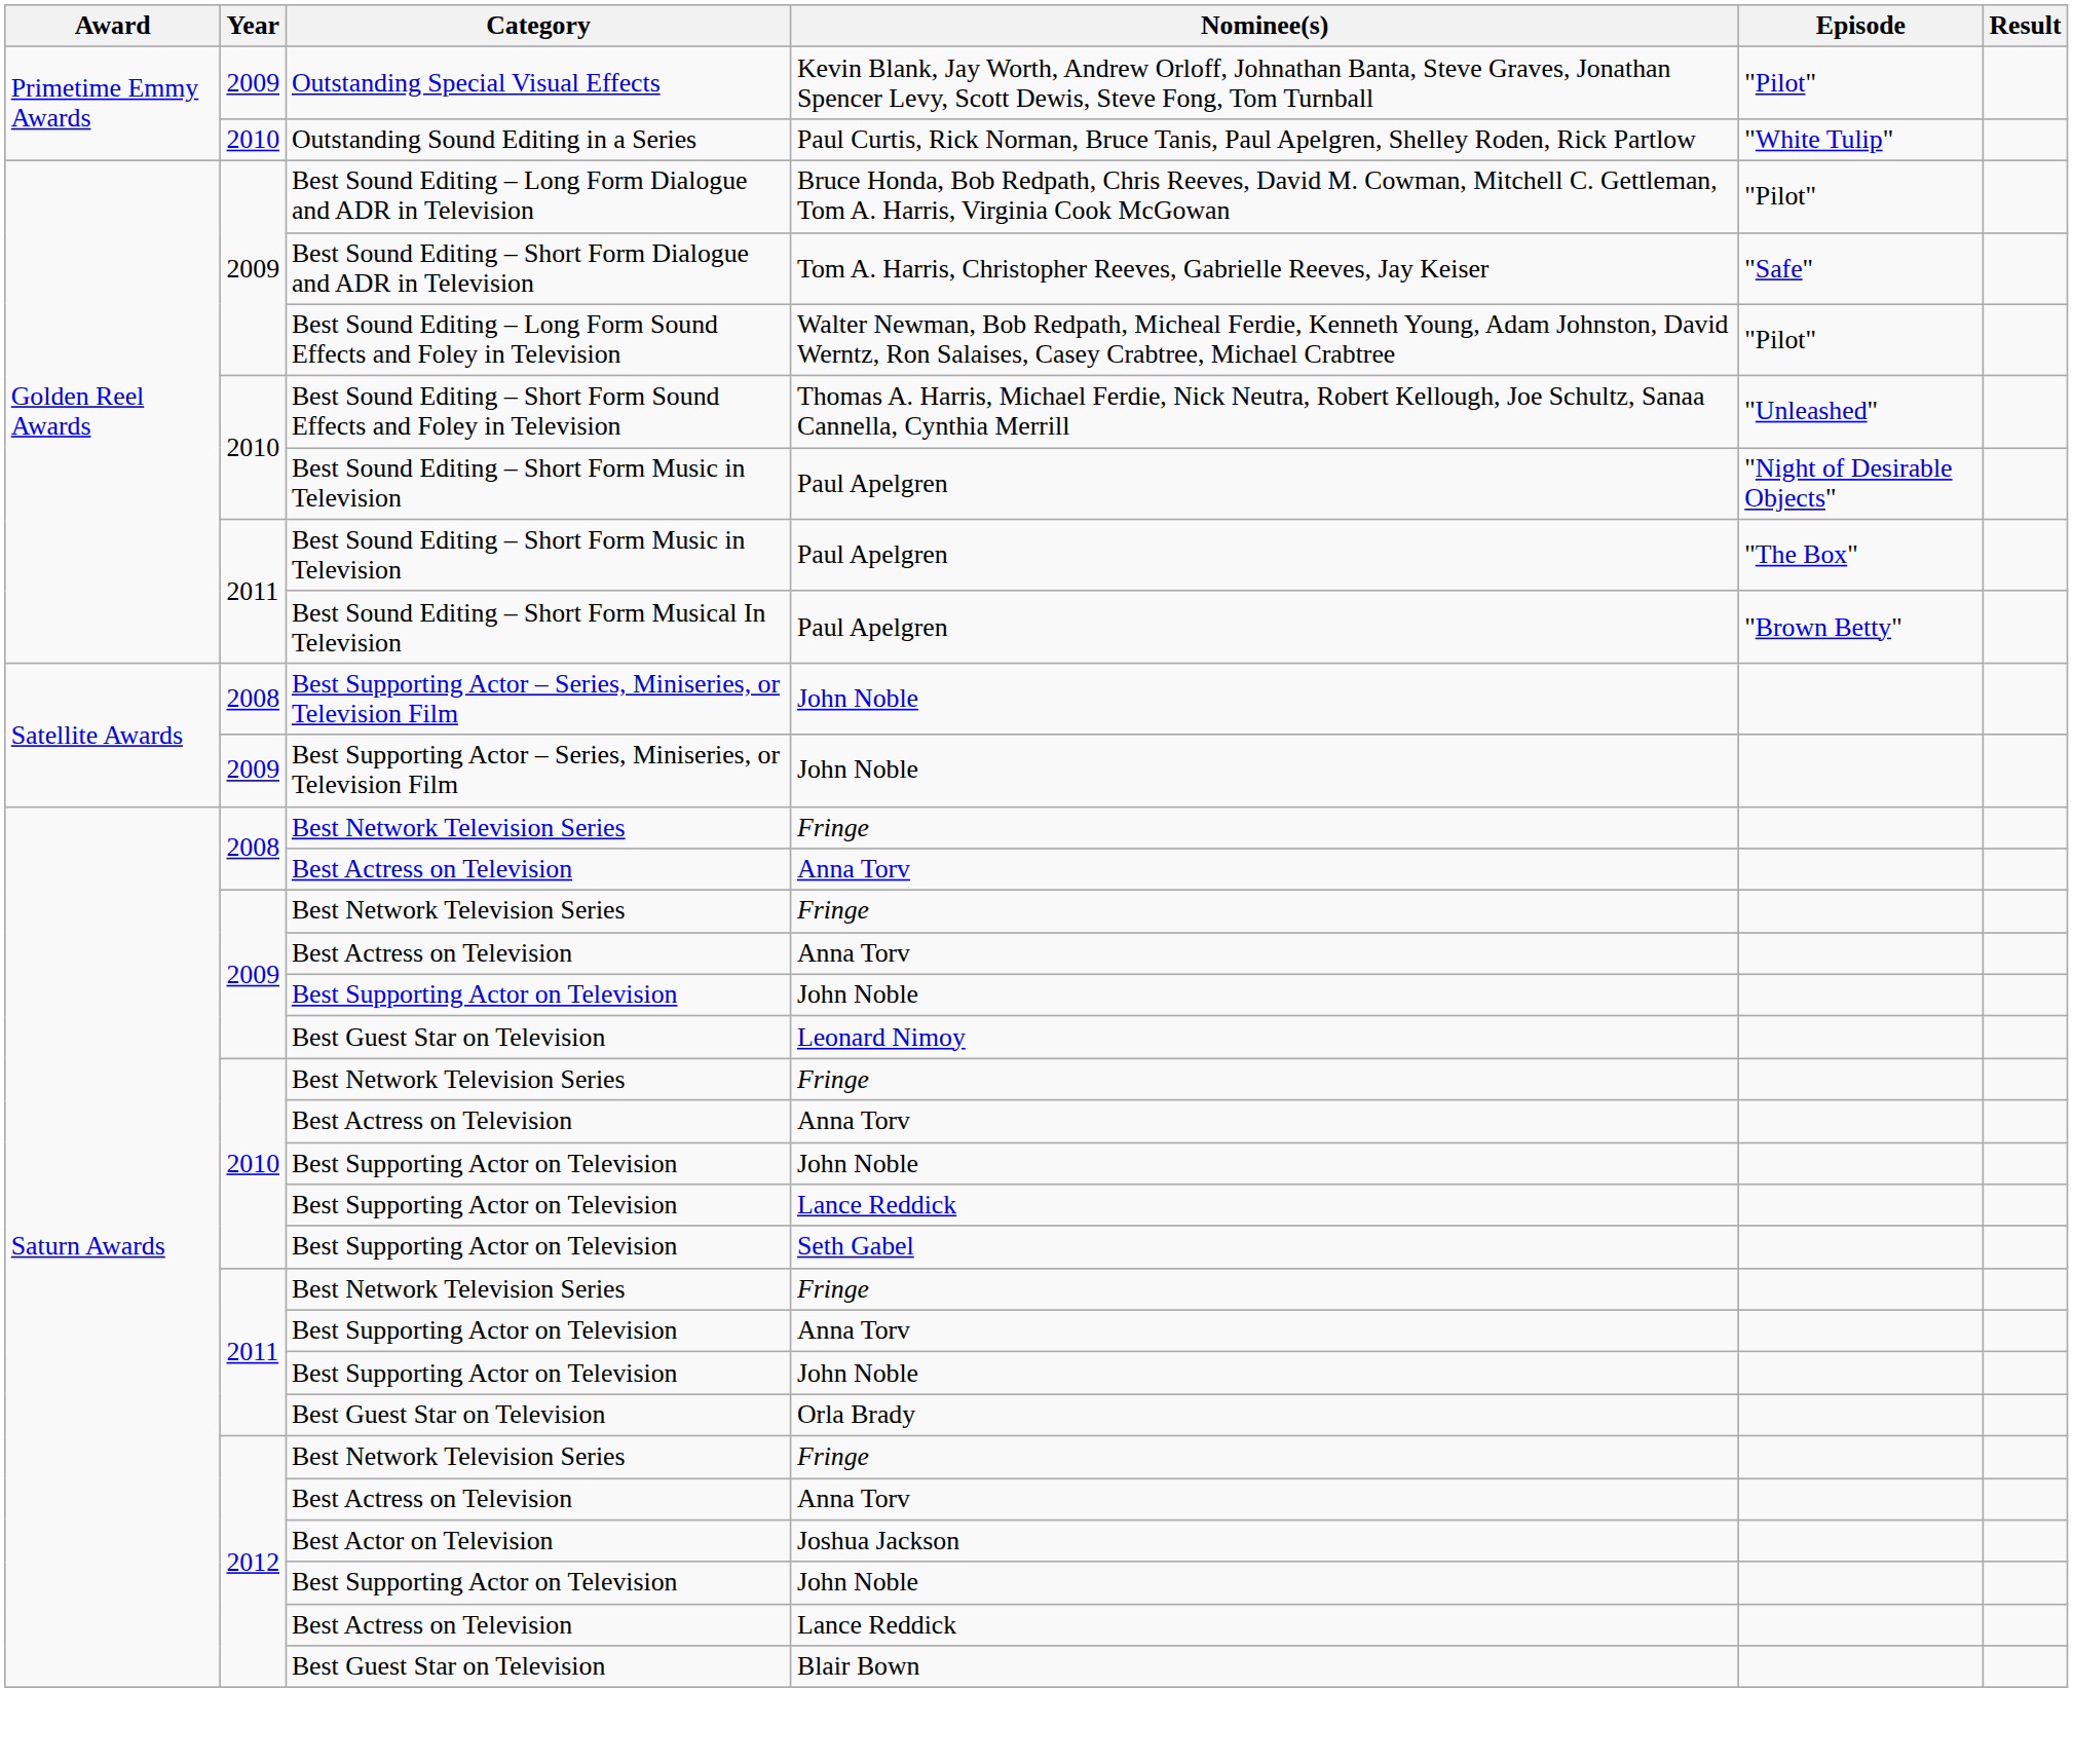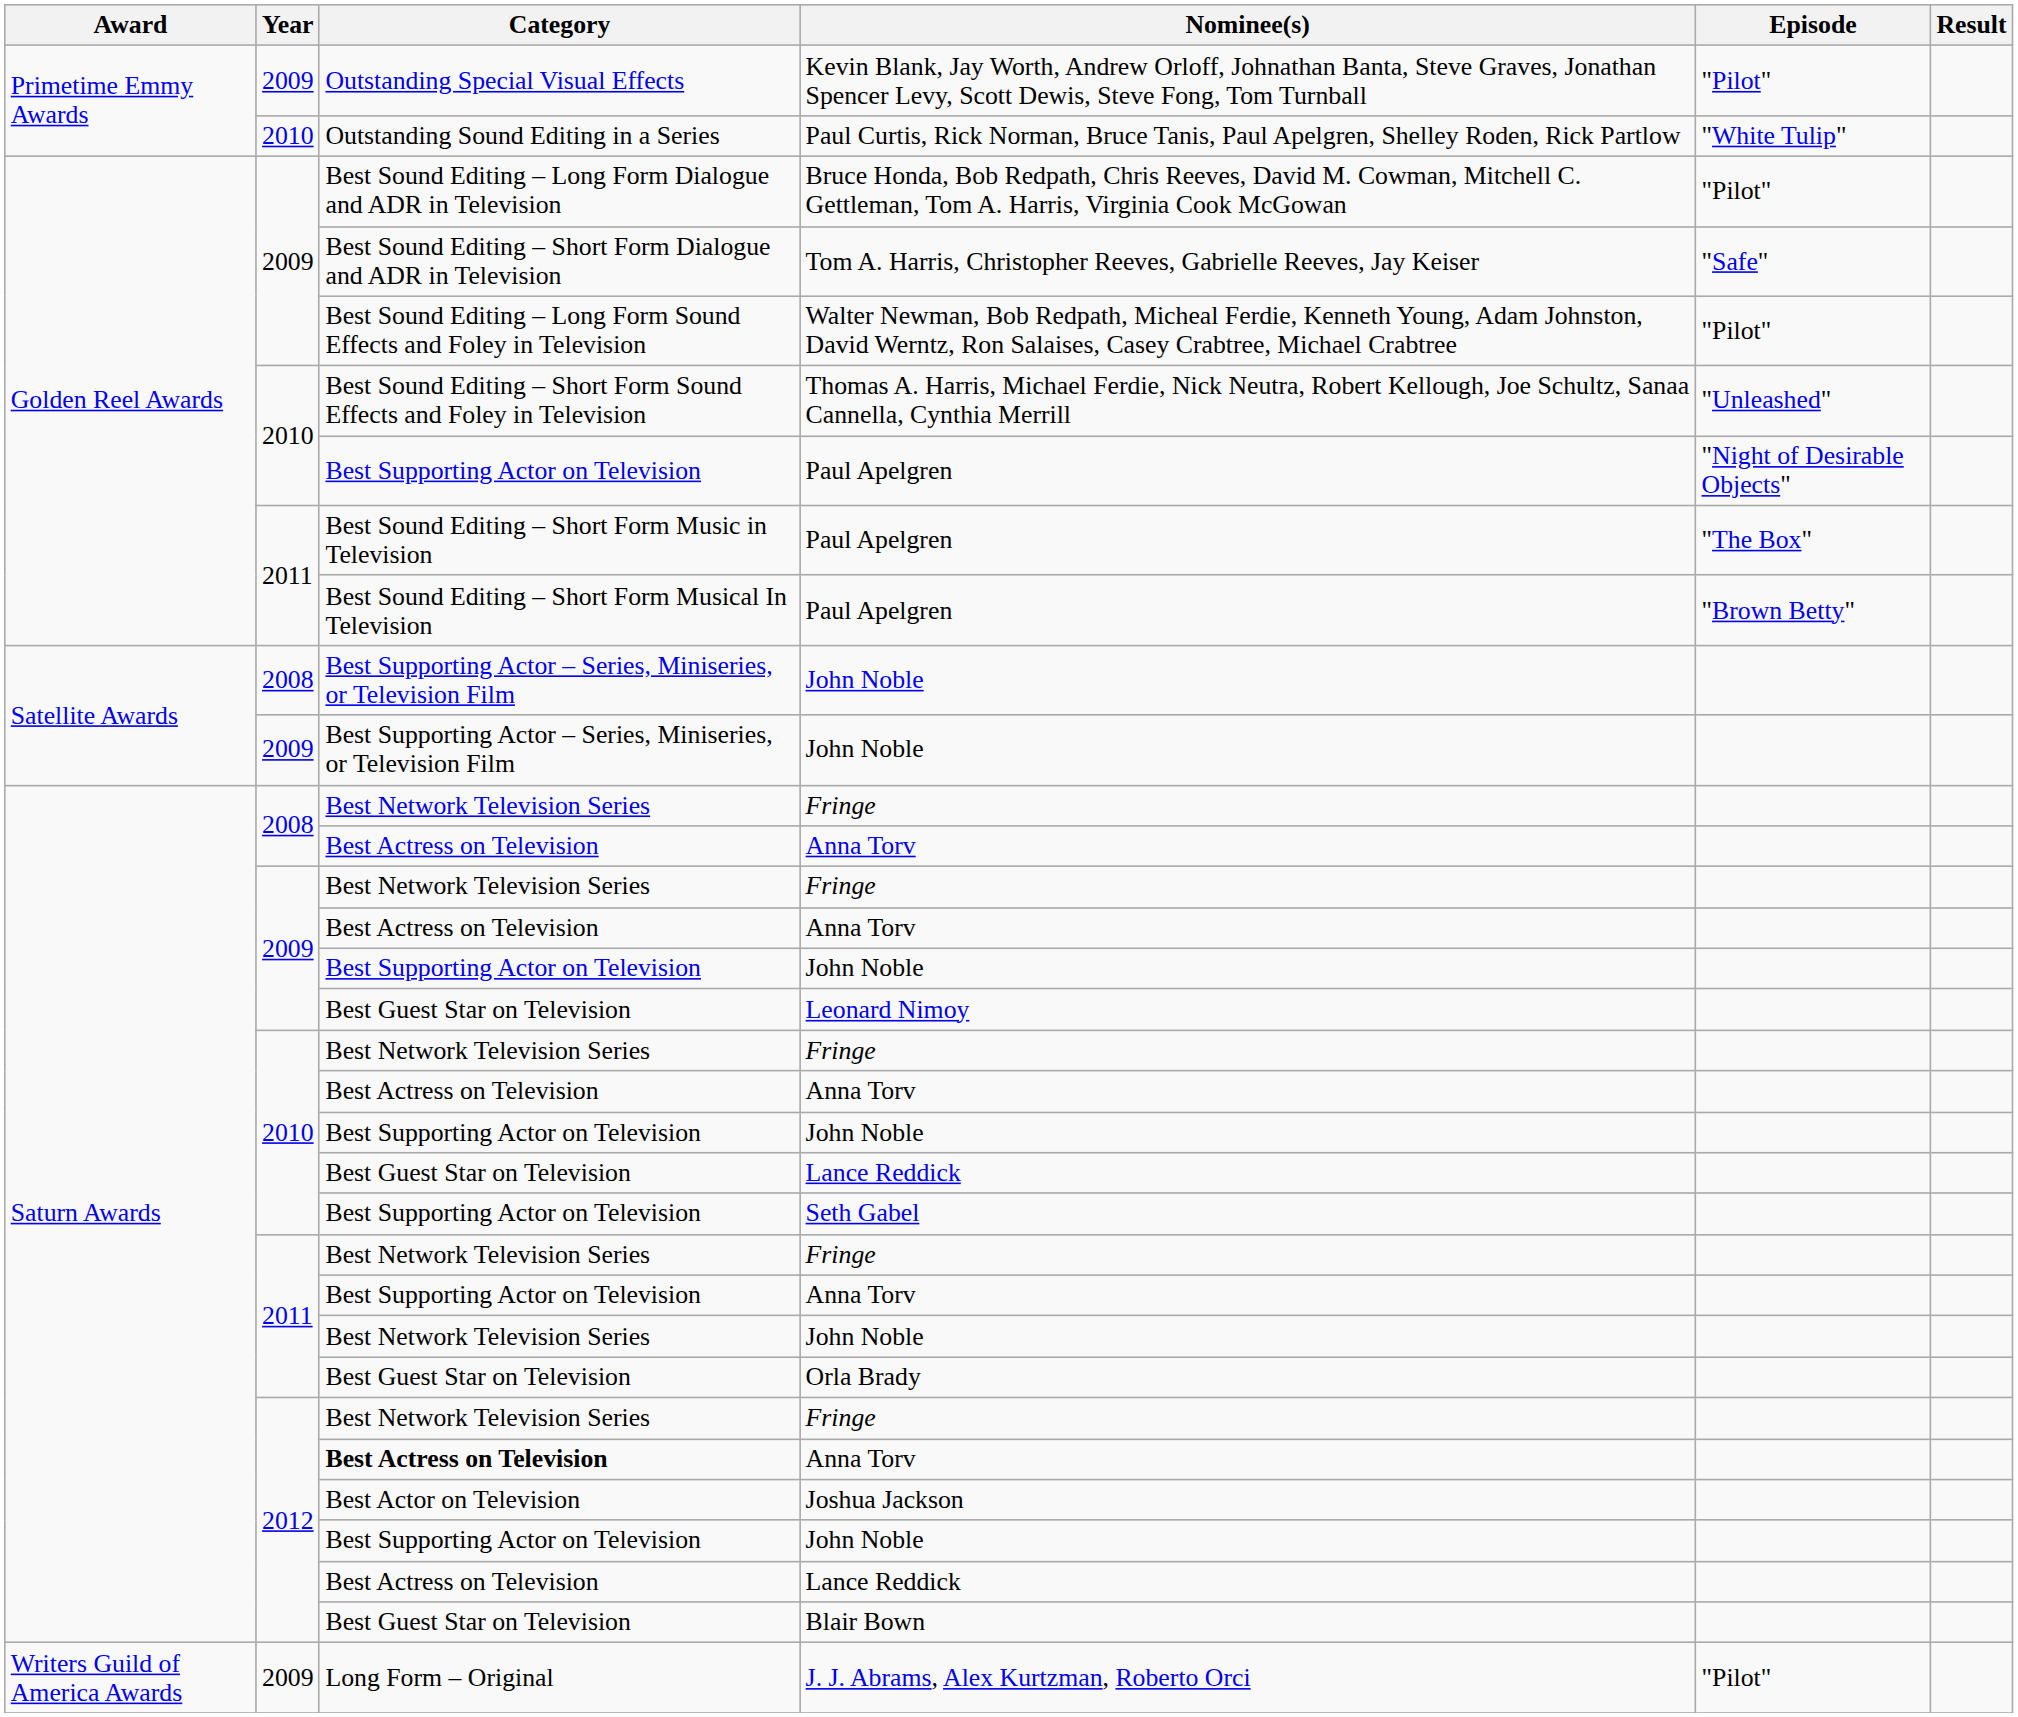 <table class="wikitable">
 <tr>
 <th>Award</th>
 <th>Year</th>
 <th>Category</th>
 <th>Nominee(s)</th>
 <th>Episode</th>
 <th>Result</th>
 </tr>
 <tr>
 <td rowspan=2><a href='#'>Primetime Emmy Awards</a></td>
 <td><a href='#'>2009</a></td>
 <td><a href='#'>Outstanding Special Visual Effects</a></td>
 <td>Kevin Blank, Jay Worth, Andrew Orloff, Johnathan Banta, Steve Graves, Jonathan Spencer Levy, Scott Dewis, Steve Fong, Tom Turnball</td>
 <td>"<a href='#'>Pilot</a>"</td>
 <td></td>
 </tr>
 <tr>
 <td><a href='#'>2010</a></td>
 <td>Outstanding Sound Editing in a Series</td>
 <td>Paul Curtis, Rick Norman, Bruce Tanis, Paul Apelgren, Shelley Roden, Rick Partlow</td>
 <td>"<a href='#'>White Tulip</a>"</td>
 <td></td>
 </tr>
 <tr>
 <td rowspan=7><a href='#'>Golden Reel Awards</a></td>
 <td rowspan=3>2009</td>
 <td>Best Sound Editing – Long Form Dialogue and ADR in Television</td>
 <td>Bruce Honda, Bob Redpath, Chris Reeves, David M. Cowman, Mitchell C. Gettleman, Tom A. Harris, Virginia Cook McGowan</td>
 <td>"Pilot"</td>
 <td></td>
 </tr>
 <tr>
 <td>Best Sound Editing – Short Form Dialogue and ADR in Television</td>
 <td>Tom A. Harris, Christopher Reeves, Gabrielle Reeves, Jay Keiser</td>
 <td>"<a href='#'>Safe</a>"</td>
 <td></td>
 </tr>
 <tr>
 <td>Best Sound Editing – Long Form Sound Effects and Foley in Television</td>
 <td>Walter Newman, Bob Redpath, Micheal Ferdie, Kenneth Young, Adam Johnston, David Werntz, Ron Salaises, Casey Crabtree, Michael Crabtree</td>
 <td>"Pilot"</td>
 <td></td>
 </tr>
 <tr>
 <td rowspan=2>2010</td>
 <td>Best Sound Editing – Short Form Sound Effects and Foley in Television</td>
 <td>Thomas A. Harris, Michael Ferdie, Nick Neutra, Robert Kellough, Joe Schultz, Sanaa Cannella, Cynthia Merrill</td>
 <td>"<a href='#'>Unleashed</a>"</td>
 <td></td>
 </tr>
 <tr>
-<td>Best Sound Editing – Short Form Music in Television</td>
+<td><a href='#'>Best Supporting Actor on Television</a></td>
 <td>Paul Apelgren</td>
 <td>"<a href='#'>Night of Desirable Objects</a>"</td>
 <td></td>
 </tr>
 <tr>
 <td rowspan=2>2011</td>
 <td>Best Sound Editing – Short Form Music in Television</td>
 <td>Paul Apelgren</td>
 <td>"<a href='#'>The Box</a>"</td>
 <td></td>
 </tr>
 <tr>
 <td>Best Sound Editing – Short Form Musical In Television</td>
 <td>Paul Apelgren</td>
 <td>"<a href='#'>Brown Betty</a>"</td>
 <td></td>
 </tr>
 <tr>
 <td rowspan=2><a href='#'>Satellite Awards</a></td>
 <td rowspan=1><a href='#'>2008</a></td>
 <td><a href='#'>Best Supporting Actor – Series, Miniseries, or Television Film</a></td>
 <td><a href='#'>John Noble</a></td>
 <td></td>
 <td></td>
 </tr>
 <tr>
 <td rowspan=1><a href='#'>2009</a></td>
 <td>Best Supporting Actor – Series, Miniseries, or Television Film</td>
 <td>John Noble</td>
 <td></td>
 <td></td>
 </tr>
 <tr>
 <td rowspan=21><a href='#'>Saturn Awards</a></td>
 <td rowspan=2><a href='#'>2008</a></td>
 <td><a href='#'>Best Network Television Series</a></td>
 <td><em>Fringe</em></td>
 <td></td>
 <td></td>
 </tr>
 <tr>
 <td><a href='#'>Best Actress on Television</a></td>
 <td><a href='#'>Anna Torv</a></td>
 <td></td>
 <td></td>
 </tr>
 <tr>
 <td rowspan=4><a href='#'>2009</a></td>
 <td>Best Network Television Series</td>
 <td><em>Fringe</em></td>
 <td></td>
 <td></td>
 </tr>
 <tr>
 <td>Best Actress on Television</td>
 <td>Anna Torv</td>
 <td></td>
 <td></td>
 </tr>
 <tr>
 <td><a href='#'>Best Supporting Actor on Television</a></td>
 <td>John Noble</td>
 <td></td>
 <td></td>
 </tr>
 <tr>
 <td>Best Guest Star on Television</td>
 <td><a href='#'>Leonard Nimoy</a></td>
 <td></td>
 <td></td>
 </tr>
 <tr>
 <td rowspan=5><a href='#'>2010</a></td>
 <td>Best Network Television Series</td>
 <td><em>Fringe</em></td>
 <td></td>
 <td></td>
 </tr>
 <tr>
 <td>Best Actress on Television</td>
 <td>Anna Torv</td>
 <td></td>
 <td></td>
 </tr>
 <tr>
 <td>Best Supporting Actor on Television</td>
 <td>John Noble</td>
 <td></td>
 <td></td>
 </tr>
 <tr>
-<td>Best Supporting Actor on Television</td>
+<td>Best Guest Star on Television</td>
 <td><a href='#'>Lance Reddick</a></td>
 <td></td>
 <td></td>
 </tr>
 <tr>
 <td>Best Supporting Actor on Television</td>
 <td><a href='#'>Seth Gabel</a></td>
 <td></td>
 <td></td>
 </tr>
 <tr>
 <td rowspan=4><a href='#'>2011</a></td>
 <td>Best Network Television Series</td>
 <td><em>Fringe</em></td>
 <td></td>
 <td></td>
 </tr>
 <tr>
 <td>Best Supporting Actor on Television</td>
 <td>Anna Torv</td>
 <td></td>
 <td></td>
 </tr>
 <tr>
-<td>Best Supporting Actor on Television</td>
+<td>Best Network Television Series</td>
 <td>John Noble</td>
 <td></td>
 <td></td>
 </tr>
 <tr>
 <td>Best Guest Star on Television</td>
 <td>Orla Brady</td>
 <td></td>
 <td></td>
 </tr>
 <tr>
 <td rowspan=6><a href='#'>2012</a></td>
 <td>Best Network Television Series</td>
 <td><em>Fringe</em></td>
 <td></td>
 <td></td>
 </tr>
 <tr>
-<td>Best Actress on Television</td>
+<td><strong>Best Actress on Television</strong></td>
 <td>Anna Torv</td>
 <td></td>
 <td></td>
 </tr>
 <tr>
 <td>Best Actor on Television</td>
 <td>Joshua Jackson</td>
 <td></td>
 <td></td>
 </tr>
 <tr>
 <td>Best Supporting Actor on Television</td>
 <td>John Noble</td>
 <td></td>
 <td></td>
 </tr>
 <tr>
 <td>Best Actress on Television</td>
 <td>Lance Reddick</td>
 <td></td>
 <td></td>
 </tr>
 <tr>
 <td>Best Guest Star on Television</td>
 <td>Blair Bown</td>
 <td></td>
 <td></td>
 </tr>
+<tr>
+<td><a href='#'>Writers Guild of America Awards</a></td>
+<td>2009</td>
+<td>Long Form – Original</td>
+<td><a href='#'>J. J. Abrams</a>, <a href='#'>Alex Kurtzman</a>, <a href='#'>Roberto Orci</a></td>
+<td>"Pilot"</td>
+<td></td>
+</tr>
 </table>
